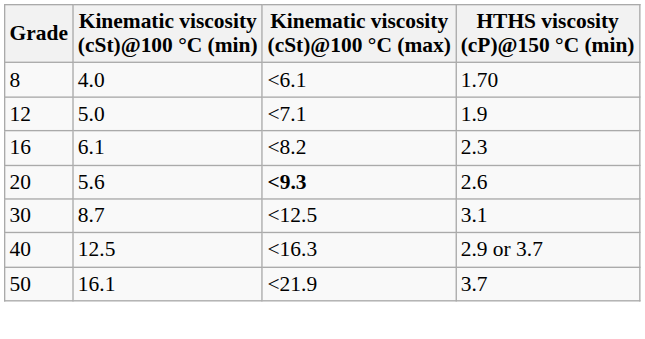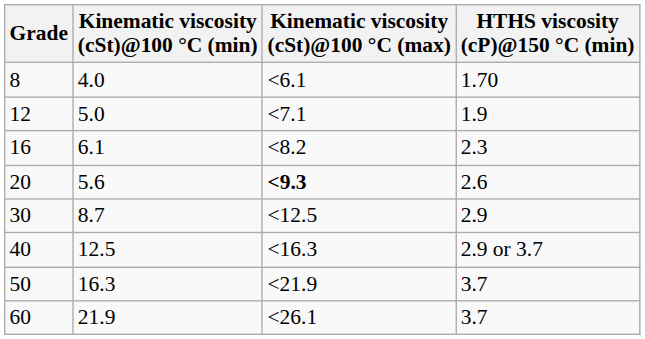 <table class="wikitable floatright">
 <tr>
 <th>Grade</th>
 <th>Kinematic viscosity<br>(cSt)@100 °C (min)</th>
 <th>Kinematic viscosity<br>(cSt)@100 °C (max)</th>
 <th>HTHS viscosity<br>(cP)@150 °C (min)</th>
 </tr>
 <tr>
 <td>8</td>
 <td>4.0</td>
 <td><6.1</td>
 <td>1.70</td>
 </tr>
 <tr>
 <td>12</td>
 <td>5.0</td>
 <td><7.1</td>
 <td>1.9</td>
 </tr>
 <tr>
 <td>16</td>
 <td>6.1</td>
 <td><8.2</td>
 <td>2.3</td>
 </tr>
 <tr>
 <td>20</td>
 <td>5.6</td>
 <td><strong><9.3</strong></td>
 <td>2.6</td>
 </tr>
 <tr>
 <td>30</td>
 <td>8.7</td>
 <td><12.5</td>
-<td>3.1</td>
+<td>2.9</td>
 </tr>
 <tr>
 <td>40</td>
 <td>12.5</td>
 <td><16.3</td>
 <td>2.9 or 3.7</td>
 </tr>
 <tr>
 <td>50</td>
-<td>16.1</td>
+<td>16.3</td>
 <td><21.9</td>
 <td>3.7</td>
 </tr>
+<tr>
+<td>60</td>
+<td>21.9</td>
+<td><26.1</td>
+<td>3.7</td>
+</tr>
 </table>
